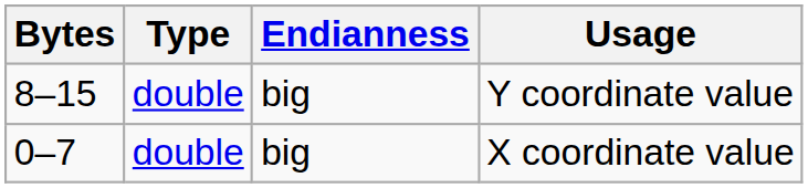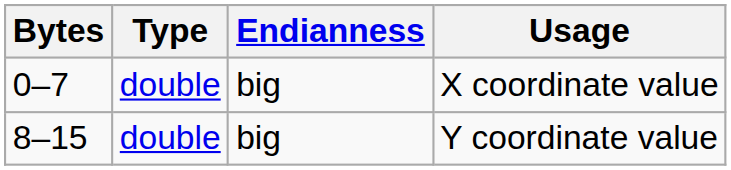 <table class="wikitable">
 <tr>
 <th>Bytes</th>
 <th>Type</th>
 <th><a href='#'>Endianness</a></th>
 <th>Usage</th>
 </tr>
 <tr>
+<td>0–7</td>
+<td><a href='#'>double</a></td>
+<td>big</td>
+<td>X coordinate value</td>
+</tr>
+<tr>
 <td>8–15</td>
 <td><a href='#'>double</a></td>
 <td>big</td>
 <td>Y coordinate value</td>
 </tr>
-<tr>
-<td>0–7</td>
-<td><a href='#'>double</a></td>
-<td>big</td>
-<td>X coordinate value</td>
-</tr>
 </table>
